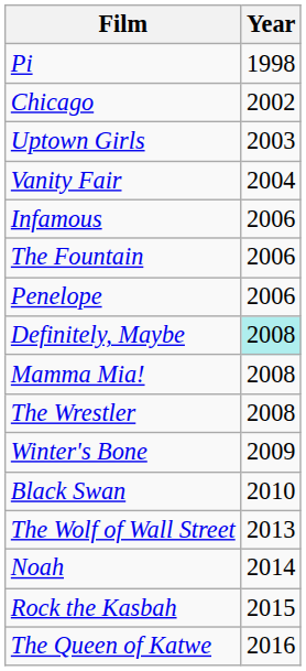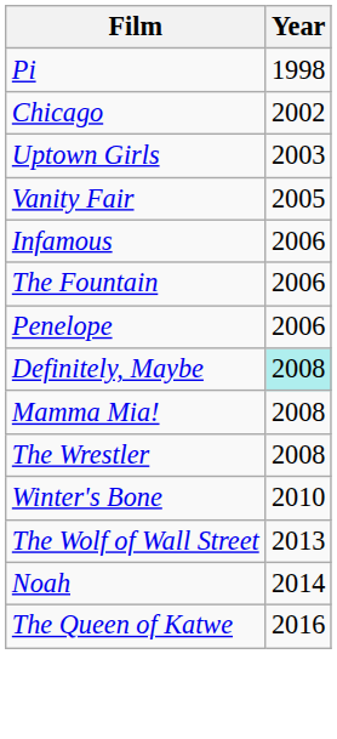 <table class="wikitable">
 <tr>
 <th>Film</th>
 <th>Year</th>
 </tr>
 <tr>
 <td><em><a href='#'>Pi</a></em></td>
 <td>1998</td>
 </tr>
 <tr>
 <td><em><a href='#'>Chicago</a></em></td>
 <td>2002</td>
 </tr>
 <tr>
 <td><em><a href='#'>Uptown Girls</a></em></td>
 <td>2003</td>
 </tr>
 <tr>
 <td><em><a href='#'>Vanity Fair</a></em></td>
-<td>2004</td>
+<td>2005</td>
 </tr>
 <tr>
 <td><em><a href='#'>Infamous</a></em></td>
 <td>2006</td>
 </tr>
 <tr>
 <td><em><a href='#'>The Fountain</a></em></td>
 <td>2006</td>
 </tr>
 <tr>
 <td><em><a href='#'>Penelope</a></em></td>
 <td>2006</td>
 </tr>
 <tr>
 <td><em><a href='#'>Definitely, Maybe</a></em></td>
 <td style="background: paleturquoise;">2008</td>
 </tr>
 <tr>
 <td><em><a href='#'>Mamma Mia!</a></em></td>
 <td>2008</td>
 </tr>
 <tr>
 <td><em><a href='#'>The Wrestler</a></em></td>
 <td>2008</td>
 </tr>
 <tr>
 <td><em><a href='#'>Winter's Bone</a></em></td>
-<td>2009</td>
-</tr>
-<tr>
-<td><em><a href='#'>Black Swan</a></em></td>
 <td>2010</td>
 </tr>
 <tr>
 <td><em><a href='#'>The Wolf of Wall Street</a></em></td>
 <td>2013</td>
 </tr>
 <tr>
 <td><em><a href='#'>Noah</a></em></td>
 <td>2014</td>
 </tr>
 <tr>
-<td><em><a href='#'>Rock the Kasbah</a></em></td>
-<td>2015</td>
-</tr>
-<tr>
 <td><em><a href='#'>The Queen of Katwe</a></em></td>
 <td>2016</td>
 </tr>
 </table>
